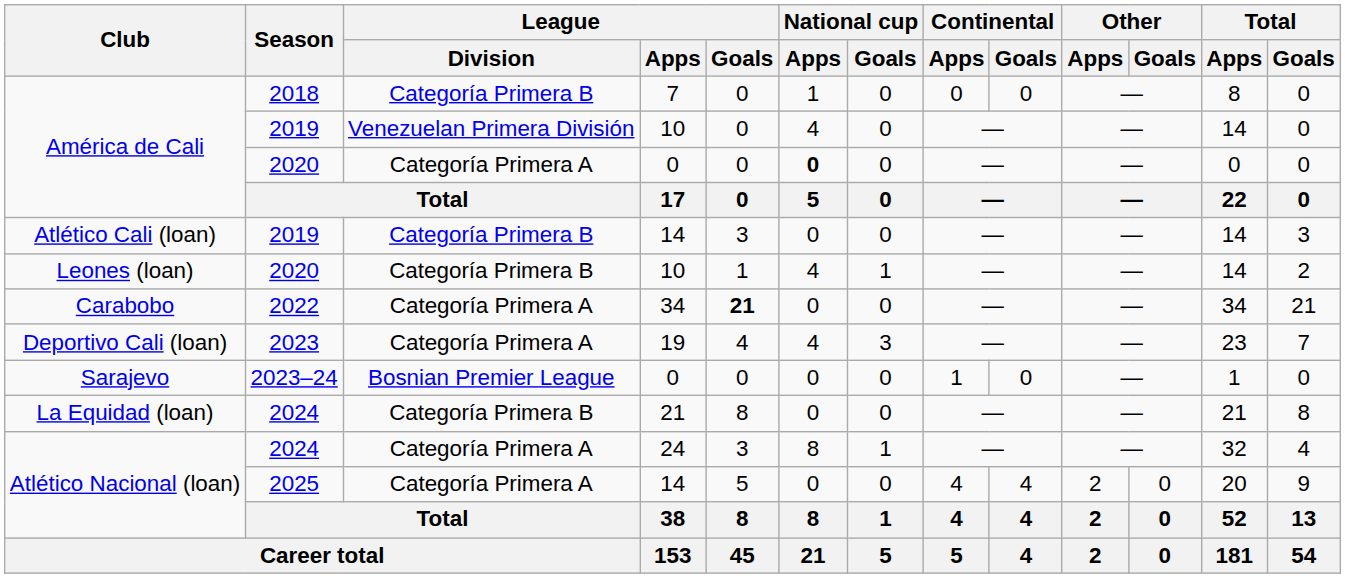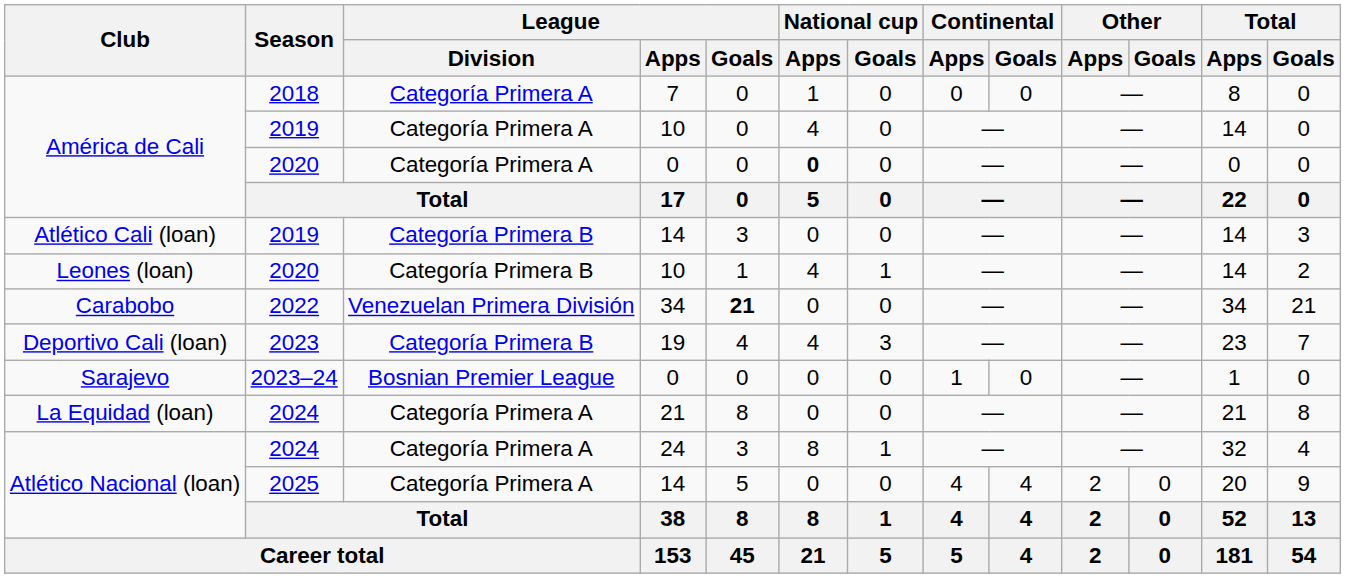 <table class="wikitable" style="text-align:center">
 <tr>
 <th rowspan=2>Club</th>
 <th rowspan=2>Season</th>
 <th colspan=3>League</th>
 <th colspan=2>National cup</th>
 <th colspan=2>Continental</th>
 <th colspan=2>Other</th>
 <th colspan=2>Total</th>
 </tr>
 <tr>
 <th>Division</th>
 <th>Apps</th>
 <th>Goals</th>
 <th>Apps</th>
 <th>Goals</th>
 <th>Apps</th>
 <th>Goals</th>
 <th>Apps</th>
 <th>Goals</th>
 <th>Apps</th>
 <th>Goals</th>
 </tr>
 <tr>
 <td rowspan=4><a href='#'>América de Cali</a></td>
 <td><a href='#'>2018</a></td>
-<td><a href='#'>Categoría Primera B</a></td>
+<td><a href='#'>Categoría Primera A</a></td>
 <td>7</td>
 <td>0</td>
 <td>1</td>
 <td>0</td>
 <td>0</td>
 <td>0</td>
 <td colspan="2">—</td>
 <td>8</td>
 <td>0</td>
 </tr>
 <tr>
 <td><a href='#'>2019</a></td>
-<td><a href='#'>Venezuelan Primera División</a></td>
+<td>Categoría Primera A</td>
 <td>10</td>
 <td>0</td>
 <td>4</td>
 <td>0</td>
 <td colspan="2">—</td>
 <td colspan="2">—</td>
 <td>14</td>
 <td>0</td>
 </tr>
 <tr>
 <td><a href='#'>2020</a></td>
 <td>Categoría Primera A</td>
 <td>0</td>
 <td>0</td>
 <td><strong>0</strong></td>
 <td>0</td>
 <td colspan="2">—</td>
 <td colspan="2">—</td>
 <td>0</td>
 <td>0</td>
 </tr>
 <tr>
 <th colspan="2">Total</th>
 <th>17</th>
 <th>0</th>
 <th>5</th>
 <th>0</th>
 <th colspan="2">—</th>
 <th colspan="2">—</th>
 <th>22</th>
 <th>0</th>
 </tr>
 <tr>
 <td><a href='#'>Atlético Cali</a> (loan)</td>
 <td><a href='#'>2019</a></td>
 <td><a href='#'>Categoría Primera B</a></td>
 <td>14</td>
 <td>3</td>
 <td>0</td>
 <td>0</td>
 <td colspan="2">—</td>
 <td colspan="2">—</td>
 <td>14</td>
 <td>3</td>
 </tr>
 <tr>
 <td><a href='#'>Leones</a> (loan)</td>
 <td><a href='#'>2020</a></td>
 <td>Categoría Primera B</td>
 <td>10</td>
 <td>1</td>
 <td>4</td>
 <td>1</td>
 <td colspan="2">—</td>
 <td colspan="2">—</td>
 <td>14</td>
 <td>2</td>
 </tr>
 <tr>
 <td><a href='#'>Carabobo</a></td>
 <td><a href='#'>2022</a></td>
-<td>Categoría Primera A</td>
+<td><a href='#'>Venezuelan Primera División</a></td>
 <td>34</td>
 <td><strong>21</strong></td>
 <td>0</td>
 <td>0</td>
 <td colspan="2">—</td>
 <td colspan="2">—</td>
 <td>34</td>
 <td>21</td>
 </tr>
 <tr>
 <td><a href='#'>Deportivo Cali</a> (loan)</td>
 <td><a href='#'>2023</a></td>
-<td>Categoría Primera A</td>
+<td><a href='#'>Categoría Primera B</a></td>
 <td>19</td>
 <td>4</td>
 <td>4</td>
 <td>3</td>
 <td colspan="2">—</td>
 <td colspan="2">—</td>
 <td>23</td>
 <td>7</td>
 </tr>
 <tr>
 <td><a href='#'>Sarajevo</a></td>
 <td><a href='#'>2023–24</a></td>
 <td><a href='#'>Bosnian Premier League</a></td>
 <td>0</td>
 <td>0</td>
 <td>0</td>
 <td>0</td>
 <td>1</td>
 <td>0</td>
 <td colspan="2">—</td>
 <td>1</td>
 <td>0</td>
 </tr>
 <tr>
 <td><a href='#'>La Equidad</a> (loan)</td>
 <td><a href='#'>2024</a></td>
-<td>Categoría Primera B</td>
+<td>Categoría Primera A</td>
 <td>21</td>
 <td>8</td>
 <td>0</td>
 <td>0</td>
 <td colspan="2">—</td>
 <td colspan="2">—</td>
 <td>21</td>
 <td>8</td>
 </tr>
 <tr>
 <td rowspan=3><a href='#'>Atlético Nacional</a> (loan)</td>
 <td><a href='#'>2024</a></td>
 <td>Categoría Primera A</td>
 <td>24</td>
 <td>3</td>
 <td>8</td>
 <td>1</td>
 <td colspan="2">—</td>
 <td colspan="2">—</td>
 <td>32</td>
 <td>4</td>
 </tr>
 <tr>
 <td><a href='#'>2025</a></td>
 <td>Categoría Primera A</td>
 <td>14</td>
 <td>5</td>
 <td>0</td>
 <td>0</td>
 <td>4</td>
 <td>4</td>
 <td>2</td>
 <td>0</td>
 <td>20</td>
 <td>9</td>
 </tr>
 <tr>
 <th colspan="2">Total</th>
 <th>38</th>
 <th>8</th>
 <th>8</th>
 <th>1</th>
 <th>4</th>
 <th>4</th>
 <th>2</th>
 <th>0</th>
 <th>52</th>
 <th>13</th>
 </tr>
 <tr>
 <th colspan=3>Career total</th>
 <th>153</th>
 <th>45</th>
 <th>21</th>
 <th>5</th>
 <th>5</th>
 <th>4</th>
 <th>2</th>
 <th>0</th>
 <th>181</th>
 <th>54</th>
 </tr>
 </table>
